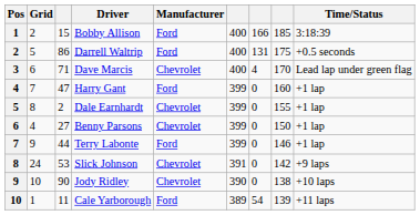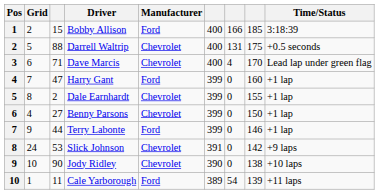 <table class="sortable wikitable" style="font-size:95%">
 <tr>
 <th>Pos</th>
 <th>Grid</th>
 <th></th>
 <th>Driver</th>
 <th>Manufacturer</th>
 <th></th>
 <th></th>
 <th></th>
 <th>Time/Status</th>
 </tr>
 <tr>
 <th>1</th>
 <td>2</td>
 <td>15</td>
 <td><a href='#'>Bobby Allison</a></td>
 <td><a href='#'>Ford</a></td>
 <td>400</td>
 <td>166</td>
 <td>185</td>
 <td>3:18:39</td>
 </tr>
 <tr>
 <th>2</th>
 <td>5</td>
-<td>86</td>
+<td>88</td>
 <td><a href='#'>Darrell Waltrip</a></td>
-<td><a href='#'>Ford</a></td>
+<td><a href='#'>Chevrolet</a></td>
 <td>400</td>
 <td>131</td>
 <td>175</td>
 <td>+0.5 seconds</td>
 </tr>
 <tr>
 <th>3</th>
 <td>6</td>
 <td>71</td>
 <td><a href='#'>Dave Marcis</a></td>
 <td><a href='#'>Chevrolet</a></td>
 <td>400</td>
 <td>4</td>
 <td>170</td>
 <td>Lead lap under green flag</td>
 </tr>
 <tr>
 <th>4</th>
 <td>7</td>
 <td>47</td>
 <td><a href='#'>Harry Gant</a></td>
 <td><a href='#'>Ford</a></td>
 <td>399</td>
 <td>0</td>
 <td>160</td>
 <td>+1 lap</td>
 </tr>
 <tr>
 <th>5</th>
 <td>8</td>
 <td>2</td>
 <td><a href='#'>Dale Earnhardt</a></td>
 <td><a href='#'>Chevrolet</a></td>
 <td>399</td>
 <td>0</td>
 <td>155</td>
 <td>+1 lap</td>
 </tr>
 <tr>
 <th>6</th>
 <td>4</td>
 <td>27</td>
 <td><a href='#'>Benny Parsons</a></td>
 <td><a href='#'>Chevrolet</a></td>
 <td>399</td>
 <td>0</td>
 <td>150</td>
 <td>+1 lap</td>
 </tr>
 <tr>
 <th>7</th>
 <td>9</td>
 <td>44</td>
 <td><a href='#'>Terry Labonte</a></td>
 <td><a href='#'>Ford</a></td>
 <td>399</td>
 <td>0</td>
 <td>146</td>
 <td>+1 lap</td>
 </tr>
 <tr>
 <th>8</th>
 <td>24</td>
 <td>53</td>
 <td><a href='#'>Slick Johnson</a></td>
 <td><a href='#'>Chevrolet</a></td>
 <td>391</td>
 <td>0</td>
 <td>142</td>
 <td>+9 laps</td>
 </tr>
 <tr>
 <th>9</th>
 <td>10</td>
 <td>90</td>
 <td><a href='#'>Jody Ridley</a></td>
 <td><a href='#'>Chevrolet</a></td>
 <td>390</td>
 <td>0</td>
 <td>138</td>
 <td>+10 laps</td>
 </tr>
 <tr>
 <th>10</th>
 <td>1</td>
 <td>11</td>
 <td><a href='#'>Cale Yarborough</a></td>
 <td><a href='#'>Ford</a></td>
 <td>389</td>
 <td>54</td>
 <td>139</td>
 <td>+11 laps</td>
 </tr>
 </table>
